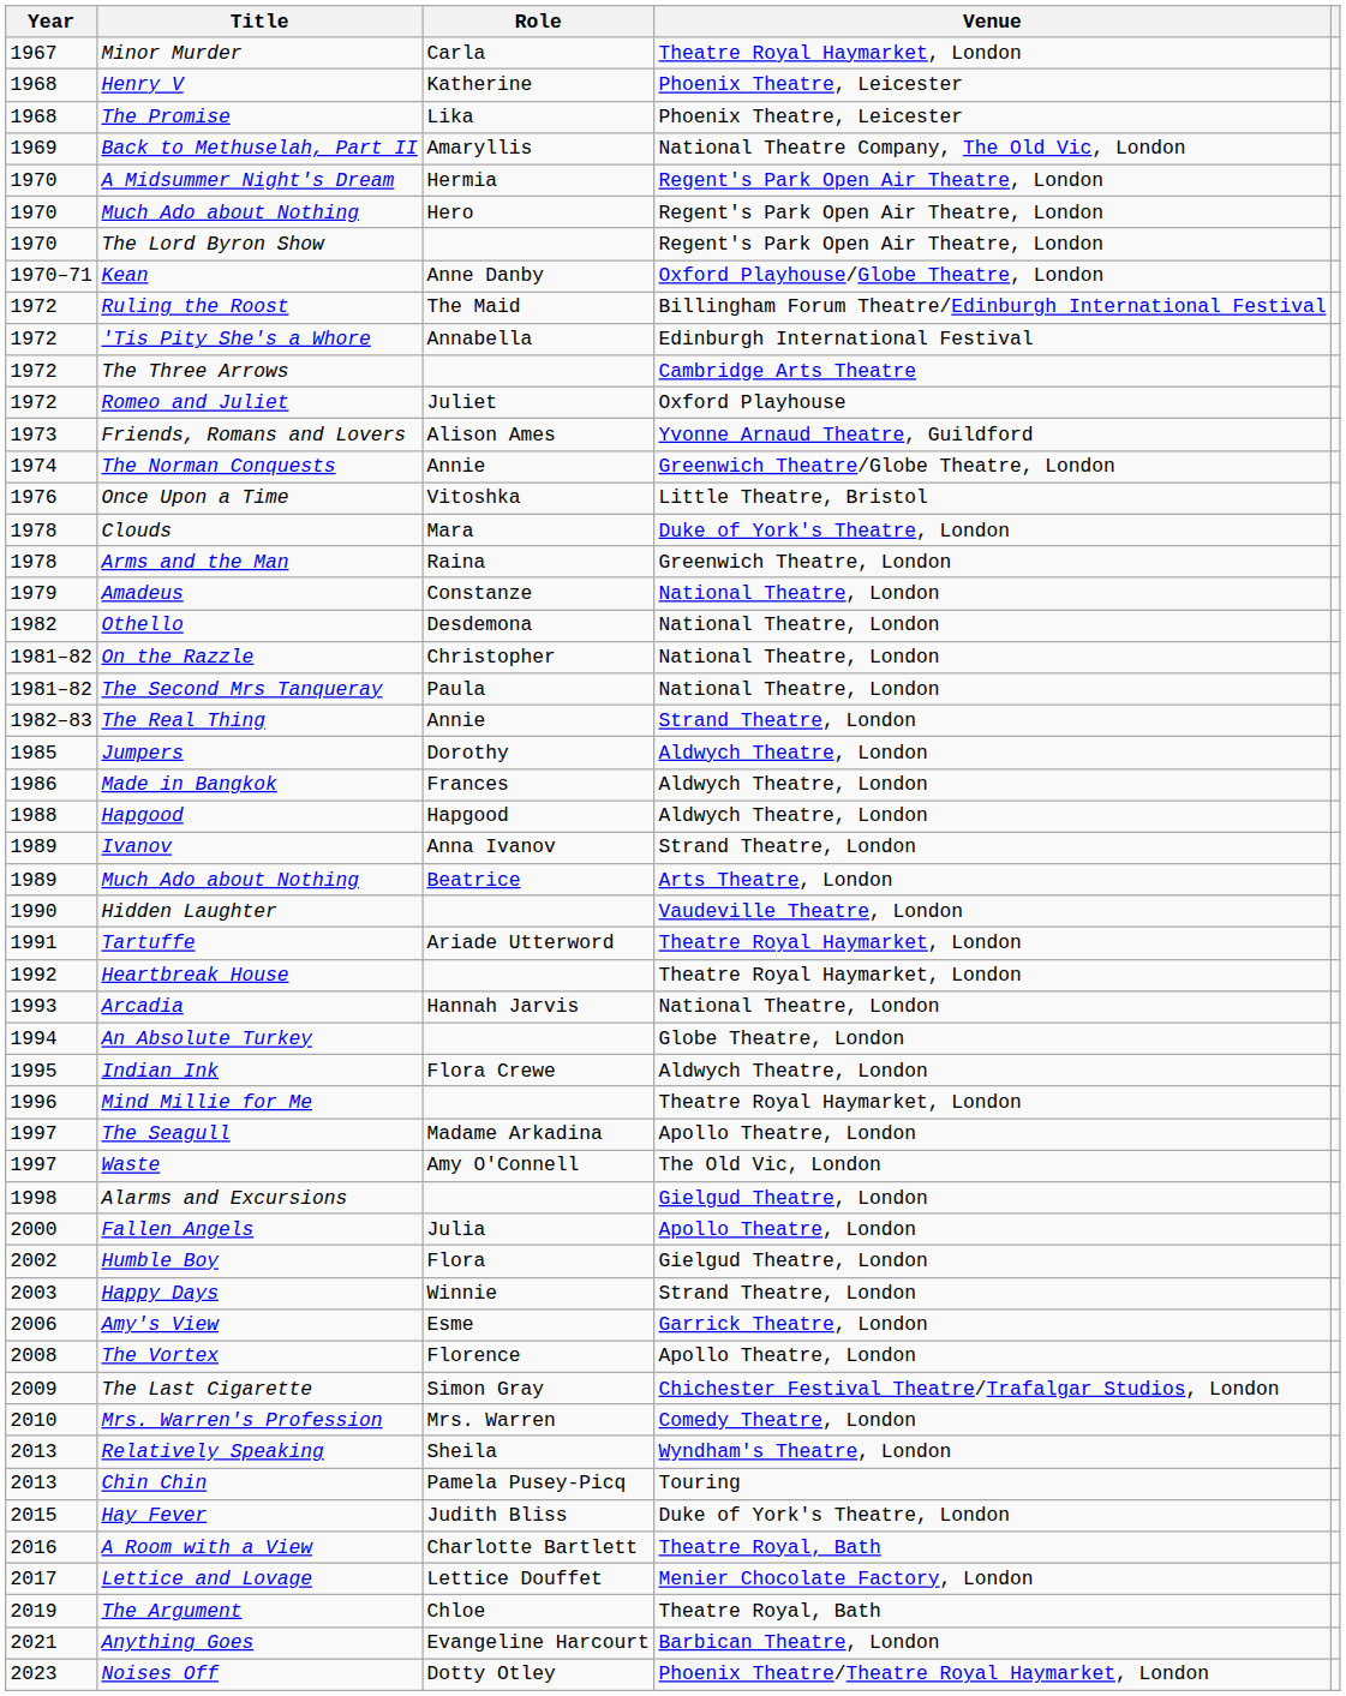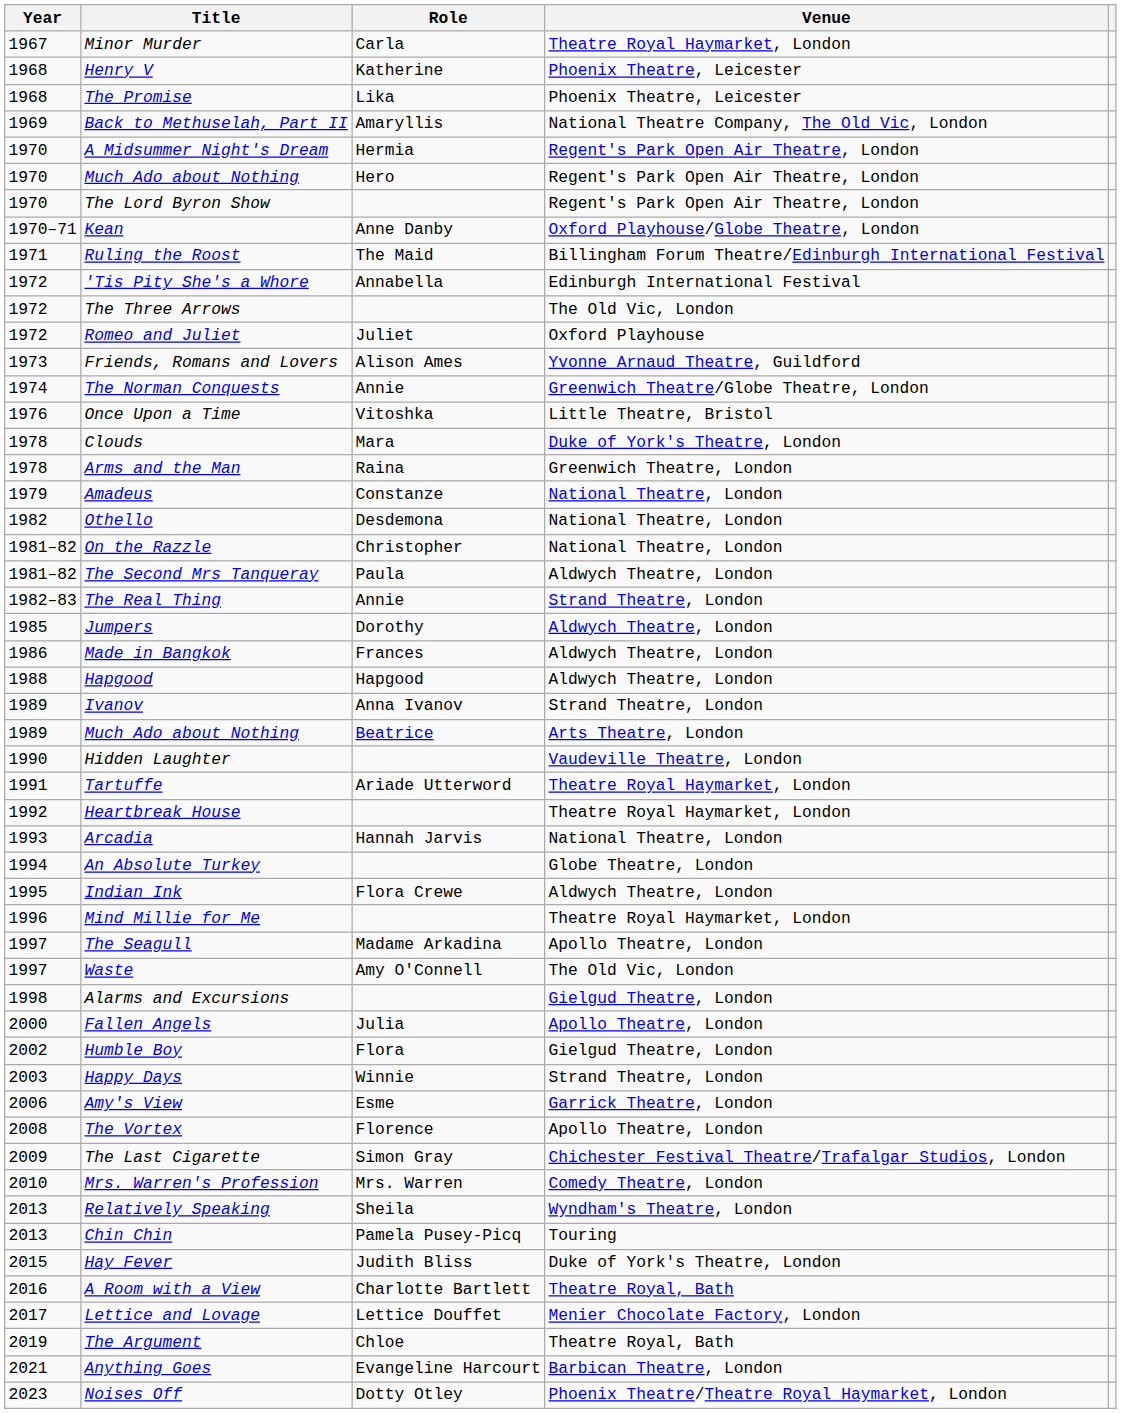 <table class="wikitable sortable">
 <tr>
 <th scope="col">Year</th>
 <th scope="col">Title</th>
 <th scope="col">Role</th>
 <th scope="col" class="unsortable">Venue</th>
 <th scope="col" class="unsortable"></th>
 </tr>
 <tr>
 <td>1967</td>
 <td><em>Minor Murder</em></td>
 <td>Carla</td>
 <td><a href='#'>Theatre Royal Haymarket</a>, London</td>
 <td></td>
 </tr>
 <tr>
 <td>1968</td>
 <td><em><a href='#'>Henry V</a></em></td>
 <td>Katherine</td>
 <td><a href='#'>Phoenix Theatre</a>, Leicester</td>
 <td></td>
 </tr>
 <tr>
 <td>1968</td>
 <td><em><a href='#'>The Promise</a></em></td>
 <td>Lika</td>
 <td>Phoenix Theatre, Leicester</td>
 <td></td>
 </tr>
 <tr>
 <td>1969</td>
 <td><em><a href='#'>Back to Methuselah, Part II</a></em></td>
 <td>Amaryllis</td>
 <td>National Theatre Company, <a href='#'>The Old Vic</a>, London</td>
 <td></td>
 </tr>
 <tr>
 <td>1970</td>
 <td><em><a href='#'>A Midsummer Night's Dream</a></em></td>
 <td>Hermia</td>
 <td><a href='#'>Regent's Park Open Air Theatre</a>, London</td>
 <td></td>
 </tr>
 <tr>
 <td>1970</td>
 <td><em><a href='#'>Much Ado about Nothing</a></em></td>
 <td>Hero</td>
 <td>Regent's Park Open Air Theatre, London</td>
 <td></td>
 </tr>
 <tr>
 <td>1970</td>
 <td><em>The Lord Byron Show</em></td>
 <td></td>
 <td>Regent's Park Open Air Theatre, London</td>
 <td></td>
 </tr>
 <tr>
 <td>1970–71</td>
 <td><em><a href='#'>Kean</a></em></td>
 <td>Anne Danby</td>
 <td><a href='#'>Oxford Playhouse</a>/<a href='#'>Globe Theatre</a>, London</td>
 <td></td>
 </tr>
 <tr>
-<td>1972</td>
+<td>1971</td>
 <td><em><a href='#'>Ruling the Roost</a></em></td>
 <td>The Maid</td>
 <td>Billingham Forum Theatre/<a href='#'>Edinburgh International Festival</a></td>
 <td></td>
 </tr>
 <tr>
 <td>1972</td>
 <td><em><a href='#'>'Tis Pity She's a Whore</a></em></td>
 <td>Annabella</td>
 <td>Edinburgh International Festival</td>
 <td></td>
 </tr>
 <tr>
 <td>1972</td>
 <td><em>The Three Arrows</em></td>
 <td></td>
-<td><a href='#'>Cambridge Arts Theatre</a></td>
+<td>The Old Vic, London</td>
 <td></td>
 </tr>
 <tr>
 <td>1972</td>
 <td><em><a href='#'>Romeo and Juliet</a></em></td>
 <td>Juliet</td>
 <td>Oxford Playhouse</td>
 <td></td>
 </tr>
 <tr>
 <td>1973</td>
 <td><em>Friends, Romans and Lovers</em></td>
 <td>Alison Ames</td>
 <td><a href='#'>Yvonne Arnaud Theatre</a>, Guildford</td>
 <td></td>
 </tr>
 <tr>
 <td>1974</td>
 <td><em><a href='#'>The Norman Conquests</a></em></td>
 <td>Annie</td>
 <td><a href='#'>Greenwich Theatre</a>/Globe Theatre, London</td>
 <td></td>
 </tr>
 <tr>
 <td>1976</td>
 <td><em>Once Upon a Time</em></td>
 <td>Vitoshka</td>
 <td>Little Theatre, Bristol</td>
 <td></td>
 </tr>
 <tr>
 <td>1978</td>
 <td><em>Clouds</em></td>
 <td>Mara</td>
 <td><a href='#'>Duke of York's Theatre</a>, London</td>
 <td></td>
 </tr>
 <tr>
 <td>1978</td>
 <td><em><a href='#'>Arms and the Man</a></em></td>
 <td>Raina</td>
 <td>Greenwich Theatre, London</td>
 <td></td>
 </tr>
 <tr>
 <td>1979</td>
 <td><em><a href='#'>Amadeus</a></em></td>
 <td>Constanze</td>
 <td><a href='#'>National Theatre</a>, London</td>
 <td></td>
 </tr>
 <tr>
 <td>1982</td>
 <td><em><a href='#'>Othello</a></em></td>
 <td>Desdemona</td>
 <td>National Theatre, London</td>
 <td></td>
 </tr>
 <tr>
 <td>1981–82</td>
 <td><em><a href='#'>On the Razzle</a></em></td>
 <td>Christopher</td>
 <td>National Theatre, London</td>
 <td></td>
 </tr>
 <tr>
 <td>1981–82</td>
 <td><em><a href='#'>The Second Mrs Tanqueray</a></em></td>
 <td>Paula</td>
-<td>National Theatre, London</td>
+<td>Aldwych Theatre, London</td>
 <td></td>
 </tr>
 <tr>
 <td>1982–83</td>
 <td><em><a href='#'>The Real Thing</a></em></td>
 <td>Annie</td>
 <td><a href='#'>Strand Theatre</a>, London</td>
 <td></td>
 </tr>
 <tr>
 <td>1985</td>
 <td><em><a href='#'>Jumpers</a></em></td>
 <td>Dorothy</td>
 <td><a href='#'>Aldwych Theatre</a>, London</td>
 <td></td>
 </tr>
 <tr>
 <td>1986</td>
 <td><em><a href='#'>Made in Bangkok</a></em></td>
 <td>Frances</td>
 <td>Aldwych Theatre, London</td>
 <td></td>
 </tr>
 <tr>
 <td>1988</td>
 <td><em><a href='#'>Hapgood</a></em></td>
 <td>Hapgood</td>
 <td>Aldwych Theatre, London</td>
 <td></td>
 </tr>
 <tr>
 <td>1989</td>
 <td><em><a href='#'>Ivanov</a></em></td>
 <td>Anna Ivanov</td>
 <td>Strand Theatre, London</td>
 <td></td>
 </tr>
 <tr>
 <td>1989</td>
 <td><em><a href='#'>Much Ado about Nothing</a></em></td>
 <td><a href='#'>Beatrice</a></td>
 <td><a href='#'>Arts Theatre</a>, London</td>
 <td></td>
 </tr>
 <tr>
 <td>1990</td>
 <td><em>Hidden Laughter</em></td>
 <td></td>
 <td><a href='#'>Vaudeville Theatre</a>, London</td>
 <td></td>
 </tr>
 <tr>
 <td>1991</td>
 <td><em><a href='#'>Tartuffe</a></em></td>
 <td>Ariade Utterword</td>
 <td><a href='#'>Theatre Royal Haymarket</a>, London</td>
 <td></td>
 </tr>
 <tr>
 <td>1992</td>
 <td><em><a href='#'>Heartbreak House</a></em></td>
 <td></td>
 <td>Theatre Royal Haymarket, London</td>
 <td></td>
 </tr>
 <tr>
 <td>1993</td>
 <td><em><a href='#'>Arcadia</a></em></td>
 <td>Hannah Jarvis</td>
 <td>National Theatre, London</td>
 <td></td>
 </tr>
 <tr>
 <td>1994</td>
 <td><em><a href='#'>An Absolute Turkey</a></em></td>
 <td></td>
 <td>Globe Theatre, London</td>
 <td></td>
 </tr>
 <tr>
 <td>1995</td>
 <td><em><a href='#'>Indian Ink</a></em></td>
 <td>Flora Crewe</td>
 <td>Aldwych Theatre, London</td>
 <td></td>
 </tr>
 <tr>
 <td>1996</td>
 <td><em><a href='#'>Mind Millie for Me</a></em></td>
 <td></td>
 <td>Theatre Royal Haymarket, London</td>
 <td></td>
 </tr>
 <tr>
 <td>1997</td>
 <td><em><a href='#'>The Seagull</a></em></td>
 <td>Madame Arkadina</td>
 <td>Apollo Theatre, London</td>
 <td></td>
 </tr>
 <tr>
 <td>1997</td>
 <td><em><a href='#'>Waste</a></em></td>
 <td>Amy O'Connell</td>
 <td>The Old Vic, London</td>
 <td></td>
 </tr>
 <tr>
 <td>1998</td>
 <td><em>Alarms and Excursions</em></td>
 <td></td>
 <td><a href='#'>Gielgud Theatre</a>, London</td>
 <td></td>
 </tr>
 <tr>
 <td>2000</td>
 <td><em><a href='#'>Fallen Angels</a></em></td>
 <td>Julia</td>
 <td><a href='#'>Apollo Theatre</a>, London</td>
 <td></td>
 </tr>
 <tr>
 <td>2002</td>
 <td><em><a href='#'>Humble Boy</a></em></td>
 <td>Flora</td>
 <td>Gielgud Theatre, London</td>
 <td></td>
 </tr>
 <tr>
 <td>2003</td>
 <td><em><a href='#'>Happy Days</a></em></td>
 <td>Winnie</td>
 <td>Strand Theatre, London</td>
 <td></td>
 </tr>
 <tr>
 <td>2006</td>
 <td><em><a href='#'>Amy's View</a></em></td>
 <td>Esme</td>
 <td><a href='#'>Garrick Theatre</a>, London</td>
 <td></td>
 </tr>
 <tr>
 <td>2008</td>
 <td><em><a href='#'>The Vortex</a></em></td>
 <td>Florence</td>
 <td>Apollo Theatre, London</td>
 <td></td>
 </tr>
 <tr>
 <td>2009</td>
 <td><em>The Last Cigarette</em></td>
 <td>Simon Gray</td>
 <td><a href='#'>Chichester Festival Theatre</a>/<a href='#'>Trafalgar Studios</a>, London</td>
 <td></td>
 </tr>
 <tr>
 <td>2010</td>
 <td><em><a href='#'>Mrs. Warren's Profession</a></em></td>
 <td>Mrs. Warren</td>
 <td><a href='#'>Comedy Theatre</a>, London</td>
 <td></td>
 </tr>
 <tr>
 <td>2013</td>
 <td><em><a href='#'>Relatively Speaking</a></em></td>
 <td>Sheila</td>
 <td><a href='#'>Wyndham's Theatre</a>, London</td>
 <td></td>
 </tr>
 <tr>
 <td>2013</td>
 <td><em><a href='#'>Chin Chin</a></em></td>
 <td>Pamela Pusey-Picq</td>
 <td>Touring</td>
 <td></td>
 </tr>
 <tr>
 <td>2015</td>
 <td><em><a href='#'>Hay Fever</a></em></td>
 <td>Judith Bliss</td>
 <td>Duke of York's Theatre, London</td>
 <td></td>
 </tr>
 <tr>
 <td>2016</td>
 <td><em><a href='#'>A Room with a View</a></em></td>
 <td>Charlotte Bartlett</td>
 <td><a href='#'>Theatre Royal, Bath</a></td>
 <td></td>
 </tr>
 <tr>
 <td>2017</td>
 <td><em><a href='#'>Lettice and Lovage</a></em></td>
 <td>Lettice Douffet</td>
 <td><a href='#'>Menier Chocolate Factory</a>, London</td>
 <td></td>
 </tr>
 <tr>
 <td>2019</td>
 <td><em><a href='#'>The Argument</a></em></td>
 <td>Chloe</td>
 <td>Theatre Royal, Bath</td>
 <td></td>
 </tr>
 <tr>
 <td>2021</td>
 <td><em><a href='#'>Anything Goes</a></em></td>
 <td>Evangeline Harcourt</td>
 <td><a href='#'>Barbican Theatre</a>, London</td>
 <td></td>
 </tr>
 <tr>
 <td>2023</td>
 <td><em><a href='#'>Noises Off</a></em></td>
 <td>Dotty Otley</td>
 <td><a href='#'>Phoenix Theatre</a>/<a href='#'>Theatre Royal Haymarket</a>, London</td>
 <td></td>
 </tr>
 </table>
